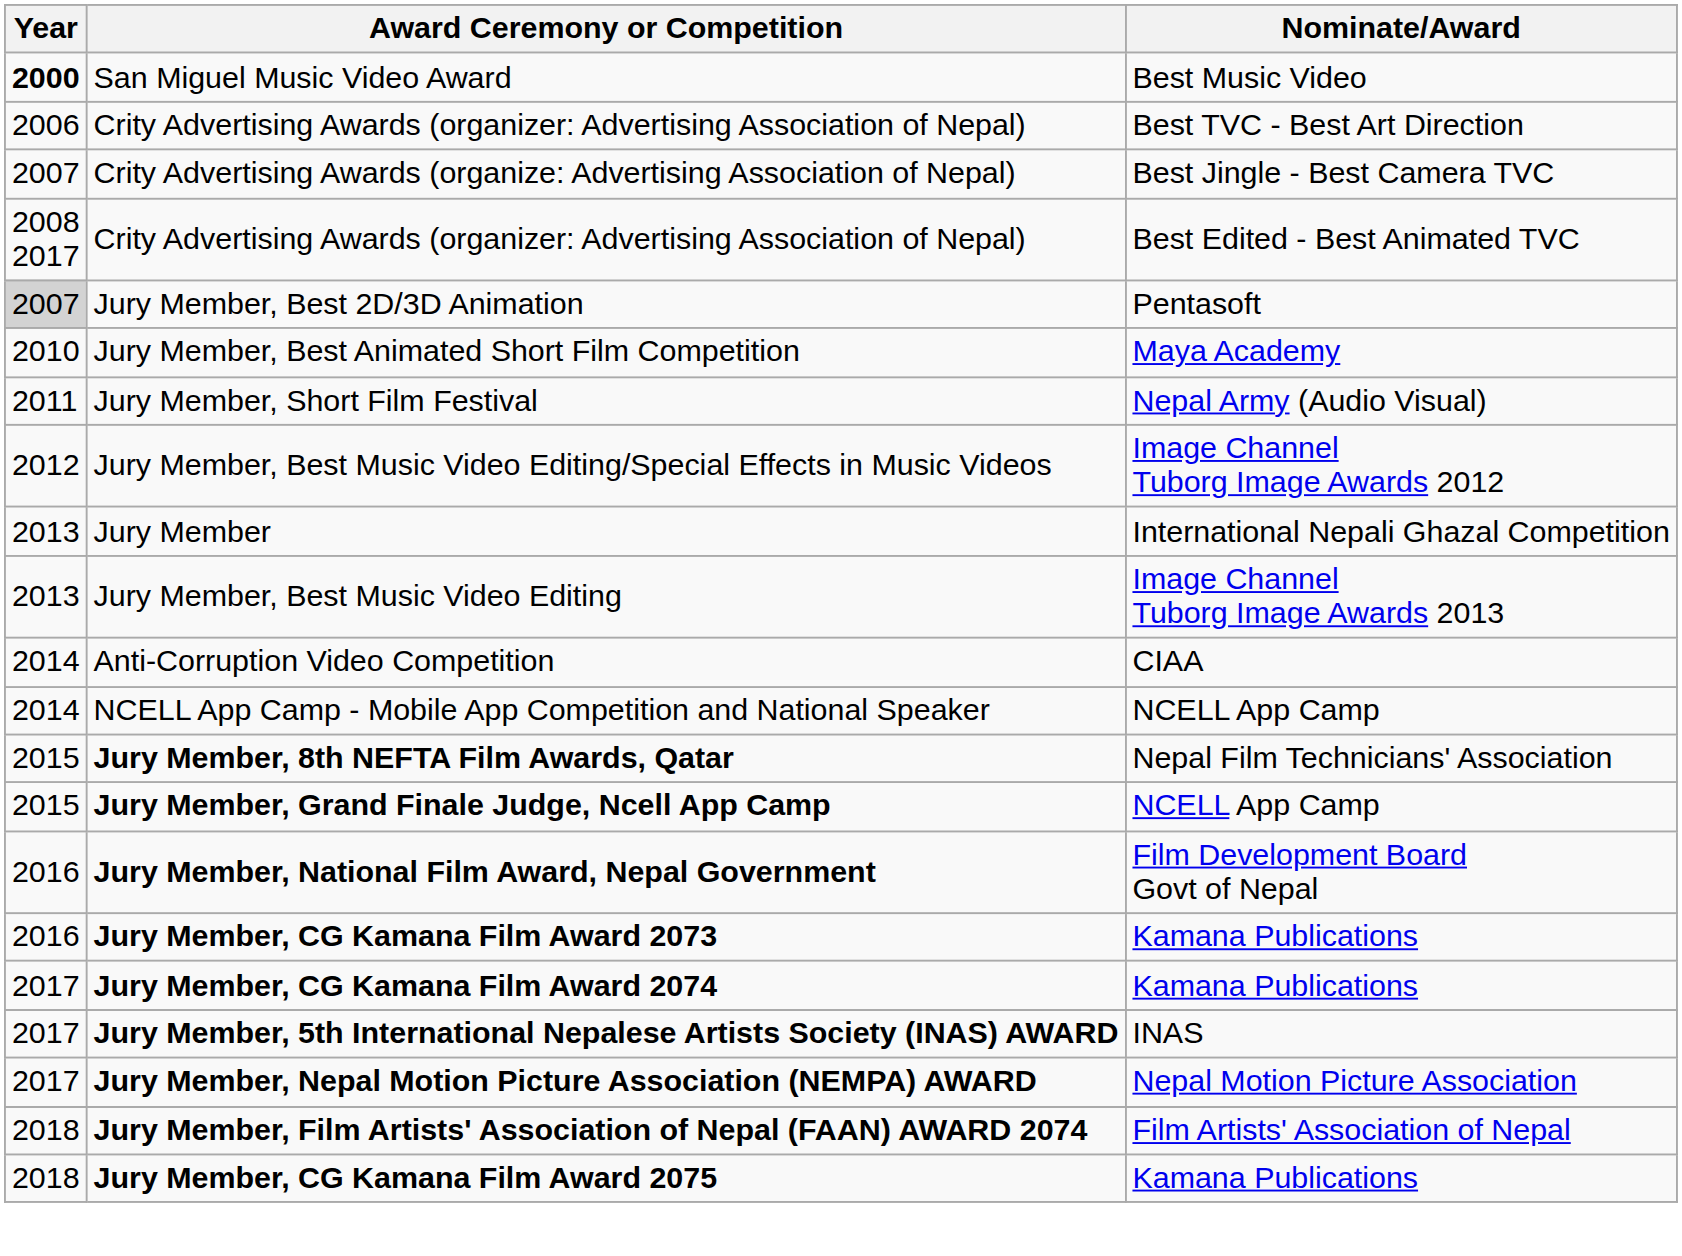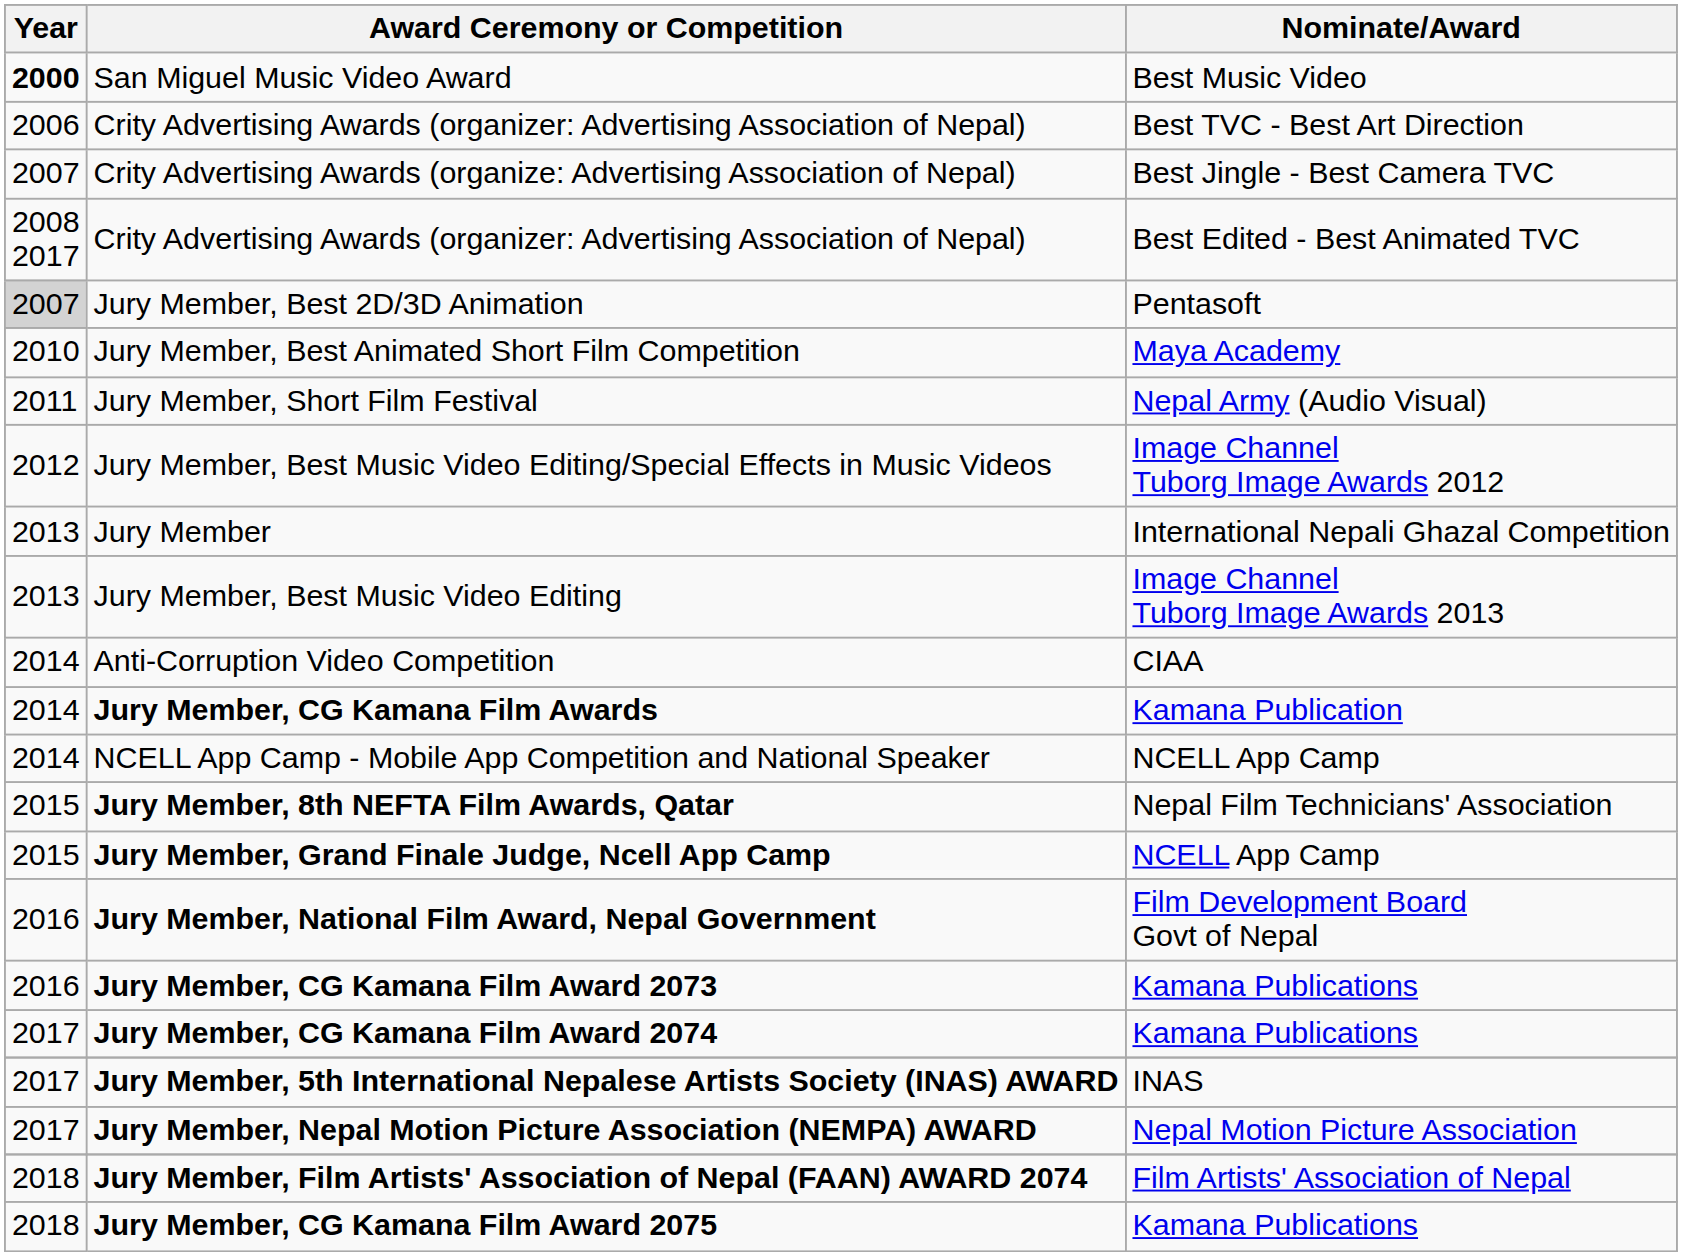 <table class="wikitable">
 <tr>
 <th>Year</th>
 <th>Award Ceremony or Competition</th>
 <th>Nominate/Award</th>
 </tr>
 <tr>
 <td><strong>2000</strong></td>
 <td>San Miguel Music Video Award</td>
 <td>Best Music Video</td>
 </tr>
 <tr>
 <td>2006</td>
 <td>Crity Advertising Awards (organizer: Advertising Association of Nepal)</td>
 <td>Best TVC - Best Art Direction</td>
 </tr>
 <tr>
 <td>2007</td>
 <td>Crity Advertising Awards (organize: Advertising Association of Nepal)</td>
 <td>Best Jingle - Best Camera TVC</td>
 </tr>
 <tr>
 <td>2008<br>2017</td>
 <td>Crity Advertising Awards (organizer: Advertising Association of Nepal)</td>
 <td>Best Edited - Best Animated TVC</td>
 </tr>
 <tr>
 <td style="background: lightgrey;">2007</td>
 <td>Jury Member, Best 2D/3D Animation</td>
 <td>Pentasoft</td>
 </tr>
 <tr>
 <td>2010</td>
 <td>Jury Member, Best Animated Short Film Competition</td>
 <td><a href='#'>Maya Academy</a></td>
 </tr>
 <tr>
 <td>2011</td>
 <td>Jury Member, Short Film Festival</td>
 <td><a href='#'>Nepal Army</a> (Audio Visual)</td>
 </tr>
 <tr>
 <td>2012</td>
 <td>Jury Member, Best Music Video Editing/Special Effects in Music Videos</td>
 <td><a href='#'>Image Channel</a><br><a href='#'>Tuborg Image Awards</a> 2012</td>
 </tr>
 <tr>
 <td>2013</td>
 <td>Jury Member</td>
 <td>International Nepali Ghazal Competition</td>
 </tr>
 <tr>
 <td>2013</td>
 <td>Jury Member, Best Music Video Editing</td>
 <td><a href='#'>Image Channel</a><br><a href='#'>Tuborg Image Awards</a> 2013</td>
 </tr>
 <tr>
 <td>2014</td>
 <td>Anti-Corruption Video Competition</td>
 <td>CIAA</td>
 </tr>
 <tr>
 <td>2014</td>
+<td><strong>Jury Member, CG Kamana Film Awards</strong></td>
+<td><a href='#'>Kamana Publication</a></td>
+</tr>
+<tr>
+<td>2014</td>
 <td>NCELL App Camp - Mobile App Competition and National Speaker</td>
 <td>NCELL App Camp</td>
 </tr>
 <tr>
 <td>2015</td>
 <td><strong>Jury Member, 8th NEFTA Film Awards, Qatar</strong></td>
 <td>Nepal Film Technicians' Association</td>
 </tr>
 <tr>
 <td>2015</td>
 <td><strong>Jury Member, Grand Finale Judge, Ncell App Camp</strong></td>
 <td><a href='#'>NCELL</a> App Camp</td>
 </tr>
 <tr>
 <td>2016</td>
 <td><strong>Jury Member, National Film Award, Nepal Government</strong></td>
 <td><a href='#'>Film Development Board</a><br>Govt of Nepal</td>
 </tr>
 <tr>
 <td>2016</td>
 <td><strong>Jury Member, CG Kamana Film Award 2073</strong></td>
 <td><a href='#'>Kamana Publications</a></td>
 </tr>
 <tr>
 <td>2017</td>
 <td><strong>Jury Member, CG Kamana Film Award 2074</strong></td>
 <td><a href='#'>Kamana Publications</a></td>
 </tr>
 <tr>
 </tr>
 <tr>
 <td>2017</td>
 <td><strong>Jury Member, 5th International Nepalese Artists Society (INAS) AWARD</strong></td>
 <td>INAS</td>
 </tr>
 <tr>
 <td>2017</td>
 <td><strong>Jury Member, Nepal Motion Picture Association (NEMPA) AWARD</strong></td>
 <td><a href='#'>Nepal Motion Picture Association</a></td>
 </tr>
 <tr>
 </tr>
 <tr>
 <td>2018</td>
 <td><strong>Jury Member, Film Artists' Association of Nepal (FAAN) AWARD 2074</strong></td>
 <td><a href='#'>Film Artists' Association of Nepal</a></td>
 </tr>
 <tr>
 <td>2018</td>
 <td><strong>Jury Member, CG Kamana Film Award 2075</strong></td>
 <td><a href='#'>Kamana Publications</a></td>
 </tr>
 </table>
